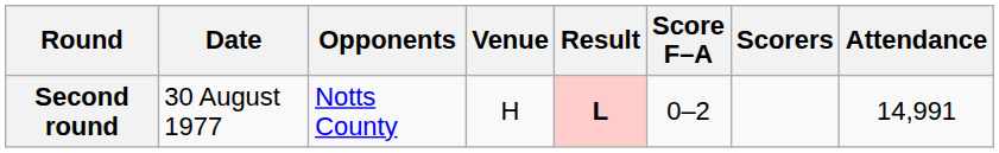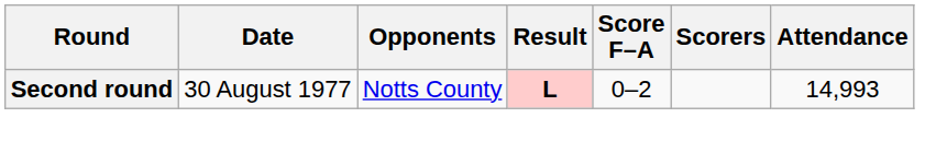 <table class="wikitable plainrowheaders" style="text-align:center">
 <tr>
 <th scope="col">Round</th>
 <th scope="col">Date</th>
 <th scope="col">Opponents</th>
-<th scope="col">Venue</th>
 <th scope="col">Result</th>
 <th scope="col">Score<br>F–A</th>
 <th scope="col">Scorers</th>
 <th scope="col">Attendance</th>
 </tr>
 <tr>
 <th scope="row">Second round</th>
 <td align="left">30 August 1977</td>
 <td align="left"><a href='#'>Notts County</a></td>
-<td>H</td>
 <td style="background:#fcc"><strong>L</strong></td>
 <td>0–2</td>
 <td></td>
-<td>14,991</td>
+<td>14,993</td>
 </tr>
 </table>
